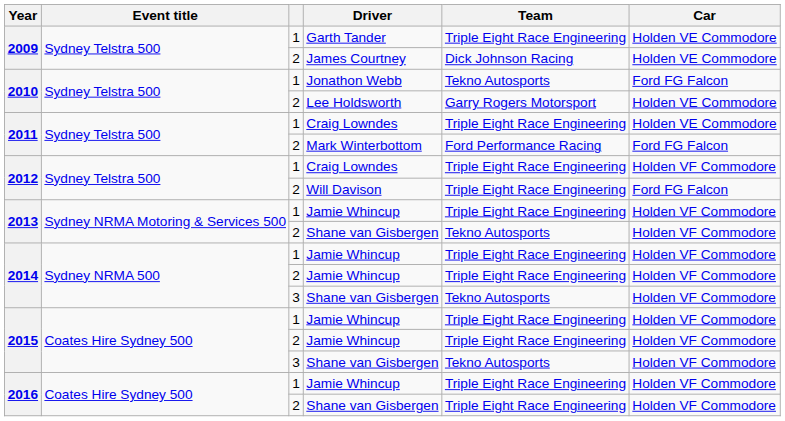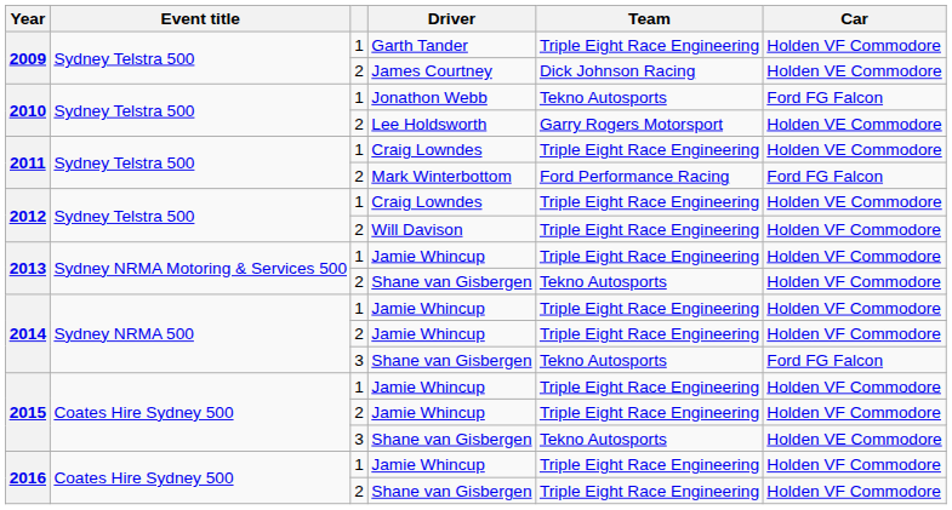 <table style="font-size: 95%;" class="wikitable">
 <tr>
 <th>Year</th>
 <th>Event title</th>
 <th></th>
 <th>Driver</th>
 <th>Team</th>
 <th>Car</th>
 </tr>
 <tr>
 <th rowspan="2"><a href='#'>2009</a></th>
 <td rowspan="2"><a href='#'>Sydney Telstra 500</a></td>
 <td align="center">1</td>
 <td> <a href='#'>Garth Tander</a></td>
 <td><a href='#'>Triple Eight Race Engineering</a></td>
-<td><a href='#'>Holden VE Commodore</a></td>
+<td><a href='#'>Holden VF Commodore</a></td>
 </tr>
 <tr>
 <td align="center">2</td>
 <td> <a href='#'>James Courtney</a></td>
 <td><a href='#'>Dick Johnson Racing</a></td>
 <td><a href='#'>Holden VE Commodore</a></td>
 </tr>
 <tr>
 <th rowspan="2"><a href='#'>2010</a></th>
 <td rowspan="2"><a href='#'>Sydney Telstra 500</a></td>
 <td align="center">1</td>
 <td> <a href='#'>Jonathon Webb</a></td>
 <td><a href='#'>Tekno Autosports</a></td>
 <td><a href='#'>Ford FG Falcon</a></td>
 </tr>
 <tr>
 <td align="center">2</td>
 <td> <a href='#'>Lee Holdsworth</a></td>
 <td><a href='#'>Garry Rogers Motorsport</a></td>
 <td><a href='#'>Holden VE Commodore</a></td>
 </tr>
 <tr>
 <th rowspan="2"><a href='#'>2011</a></th>
 <td rowspan="2"><a href='#'>Sydney Telstra 500</a></td>
 <td align="center">1</td>
 <td> <a href='#'>Craig Lowndes</a></td>
 <td><a href='#'>Triple Eight Race Engineering</a></td>
 <td><a href='#'>Holden VE Commodore</a></td>
 </tr>
 <tr>
 <td align="center">2</td>
 <td> <a href='#'>Mark Winterbottom</a></td>
 <td><a href='#'>Ford Performance Racing</a></td>
 <td><a href='#'>Ford FG Falcon</a></td>
 </tr>
 <tr>
 <th rowspan="2"><a href='#'>2012</a></th>
 <td rowspan="2"><a href='#'>Sydney Telstra 500</a></td>
 <td align="center">1</td>
 <td> <a href='#'>Craig Lowndes</a></td>
 <td><a href='#'>Triple Eight Race Engineering</a></td>
-<td><a href='#'>Holden VF Commodore</a></td>
+<td><a href='#'>Holden VE Commodore</a></td>
 </tr>
 <tr>
 <td align="center">2</td>
 <td> <a href='#'>Will Davison</a></td>
 <td><a href='#'>Triple Eight Race Engineering</a></td>
-<td><a href='#'>Ford FG Falcon</a></td>
+<td><a href='#'>Holden VF Commodore</a></td>
 </tr>
 <tr>
 <th rowspan="2"><a href='#'>2013</a></th>
 <td rowspan="2"><a href='#'>Sydney NRMA Motoring & Services 500</a></td>
 <td align="center">1</td>
 <td> <a href='#'>Jamie Whincup</a></td>
 <td><a href='#'>Triple Eight Race Engineering</a></td>
 <td><a href='#'>Holden VF Commodore</a></td>
 </tr>
 <tr>
 <td align="center">2</td>
 <td> <a href='#'>Shane van Gisbergen</a></td>
 <td><a href='#'>Tekno Autosports</a></td>
 <td><a href='#'>Holden VF Commodore</a></td>
 </tr>
 <tr>
 <th rowspan="3"><a href='#'>2014</a></th>
 <td rowspan="3"><a href='#'>Sydney NRMA 500</a></td>
 <td align="center">1</td>
 <td> <a href='#'>Jamie Whincup</a></td>
 <td><a href='#'>Triple Eight Race Engineering</a></td>
 <td><a href='#'>Holden VF Commodore</a></td>
 </tr>
 <tr>
 <td align="center">2</td>
 <td> <a href='#'>Jamie Whincup</a></td>
 <td><a href='#'>Triple Eight Race Engineering</a></td>
 <td><a href='#'>Holden VF Commodore</a></td>
 </tr>
 <tr>
 <td align="center">3</td>
 <td> <a href='#'>Shane van Gisbergen</a></td>
 <td><a href='#'>Tekno Autosports</a></td>
-<td><a href='#'>Holden VF Commodore</a></td>
+<td><a href='#'>Ford FG Falcon</a></td>
 </tr>
 <tr>
 <th rowspan="3"><a href='#'>2015</a></th>
 <td rowspan="3"><a href='#'>Coates Hire Sydney 500</a></td>
 <td align="center">1</td>
 <td> <a href='#'>Jamie Whincup</a></td>
 <td><a href='#'>Triple Eight Race Engineering</a></td>
 <td><a href='#'>Holden VF Commodore</a></td>
 </tr>
 <tr>
 <td align="center">2</td>
 <td> <a href='#'>Jamie Whincup</a></td>
 <td><a href='#'>Triple Eight Race Engineering</a></td>
 <td><a href='#'>Holden VF Commodore</a></td>
 </tr>
 <tr>
 <td align="center">3</td>
 <td> <a href='#'>Shane van Gisbergen</a></td>
 <td><a href='#'>Tekno Autosports</a></td>
-<td><a href='#'>Holden VF Commodore</a></td>
+<td><a href='#'>Holden VE Commodore</a></td>
 </tr>
 <tr>
 <th rowspan="2"><a href='#'>2016</a></th>
 <td rowspan="2"><a href='#'>Coates Hire Sydney 500</a></td>
 <td align="center">1</td>
 <td> <a href='#'>Jamie Whincup</a></td>
 <td><a href='#'>Triple Eight Race Engineering</a></td>
 <td><a href='#'>Holden VF Commodore</a></td>
 </tr>
 <tr>
 <td align="center">2</td>
 <td> <a href='#'>Shane van Gisbergen</a></td>
 <td><a href='#'>Triple Eight Race Engineering</a></td>
 <td><a href='#'>Holden VF Commodore</a></td>
 </tr>
 </table>
